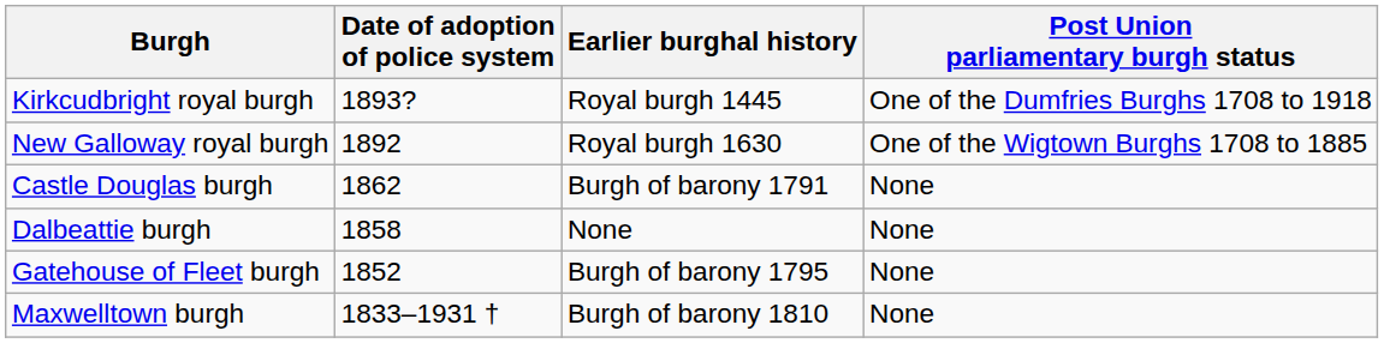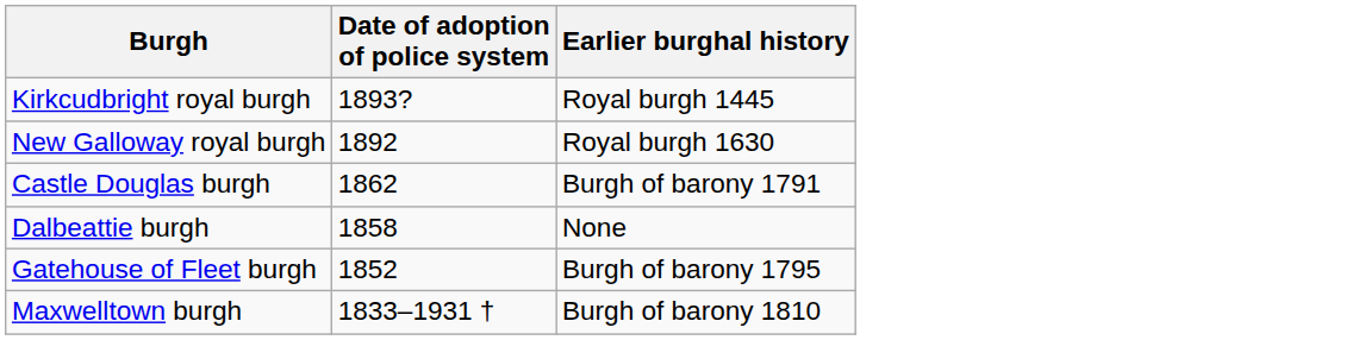 <table class="wikitable">
 <tr>
 <th>Burgh</th>
 <th>Date of adoption <br> of police system</th>
 <th>Earlier burghal history</th>
-<th><a href='#'>Post Union</a> <br> <a href='#'>parliamentary burgh</a> status</th>
 </tr>
 <tr>
 <td><a href='#'>Kirkcudbright</a> royal burgh</td>
 <td>1893?</td>
 <td>Royal burgh 1445</td>
-<td>One of the <a href='#'>Dumfries Burghs</a> 1708 to 1918</td>
 </tr>
 <tr>
 <td><a href='#'>New Galloway</a> royal burgh</td>
 <td>1892</td>
 <td>Royal burgh 1630</td>
-<td>One of the <a href='#'>Wigtown Burghs</a> 1708 to 1885</td>
 </tr>
 <tr>
 <td><a href='#'>Castle Douglas</a> burgh</td>
 <td>1862</td>
 <td>Burgh of barony 1791</td>
-<td>None</td>
 </tr>
 <tr>
 <td><a href='#'>Dalbeattie</a> burgh</td>
 <td>1858</td>
-<td>None</td>
 <td>None</td>
 </tr>
 <tr>
 <td><a href='#'>Gatehouse of Fleet</a> burgh</td>
 <td>1852</td>
 <td>Burgh of barony 1795</td>
-<td>None</td>
 </tr>
 <tr>
 <td><a href='#'>Maxwelltown</a> burgh</td>
 <td>1833–1931 †</td>
 <td>Burgh of barony 1810</td>
-<td>None</td>
 </tr>
 </table>
